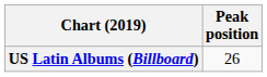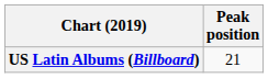 <table class="wikitable sortable plainrowheaders">
 <tr>
 <th class="unsortable">Chart (2019)</th>
 <th>Peak<br>position</th>
 </tr>
 <tr>
 <th scope="row">US <a href='#'>Latin Albums</a> (<em><a href='#'>Billboard</a></em>)</th>
-<td align="center">26</td>
+<td align="center">21</td>
 </tr>
 </table>
